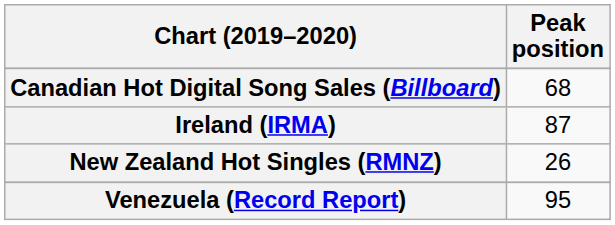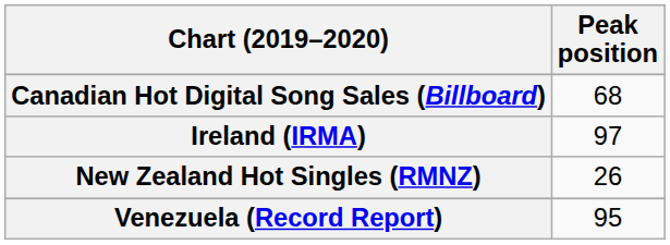 <table class="wikitable sortable plainrowheaders" style="text-align:center">
 <tr>
 <th scope="col">Chart (2019–2020)</th>
 <th scope="col">Peak<br>position</th>
 </tr>
 <tr>
 </tr>
 <tr>
 </tr>
 <tr>
 <th scope="row">Canadian Hot Digital Song Sales (<em><a href='#'>Billboard</a></em>)</th>
 <td>68</td>
 </tr>
 <tr>
 <th scope="row">Ireland (<a href='#'>IRMA</a>)</th>
-<td>87</td>
+<td>97</td>
 </tr>
 <tr>
 <th scope="row">New Zealand Hot Singles (<a href='#'>RMNZ</a>)</th>
 <td>26</td>
 </tr>
 <tr>
 </tr>
 <tr>
 </tr>
 <tr>
 </tr>
 <tr>
 </tr>
 <tr>
 </tr>
 <tr>
 </tr>
 <tr>
 </tr>
 <tr>
 </tr>
 <tr>
 <th scope="row">Venezuela (<a href='#'>Record Report</a>)</th>
 <td>95</td>
 </tr>
 </table>
